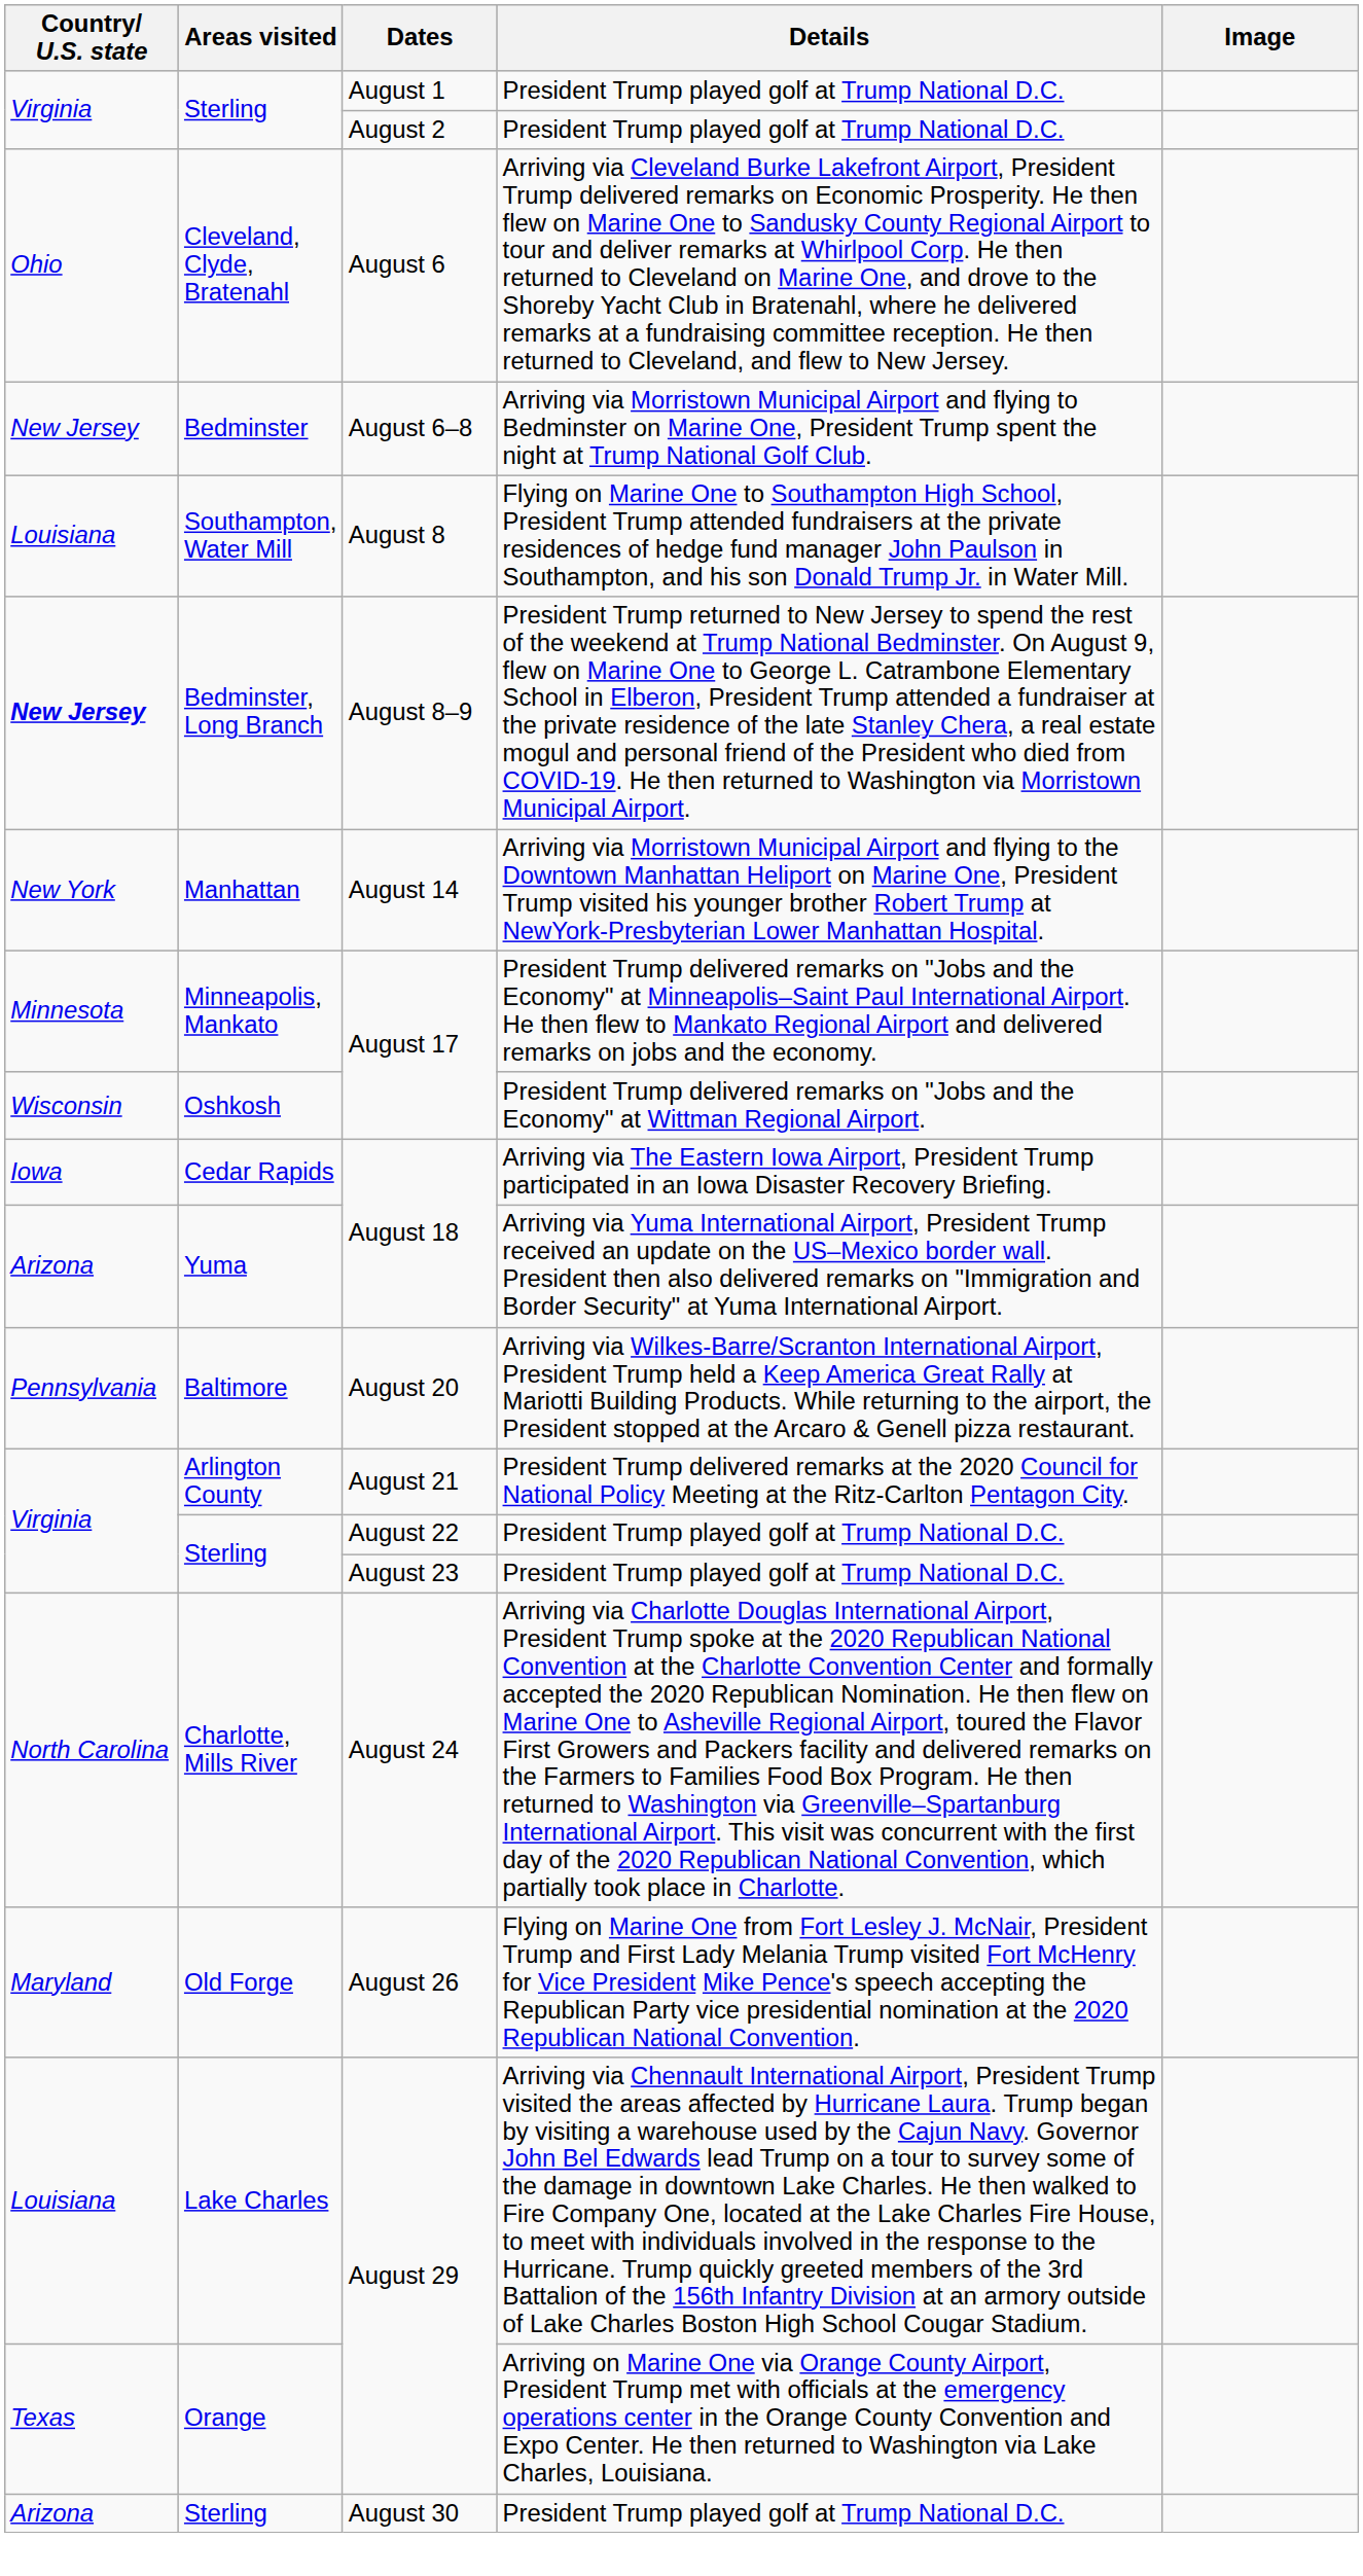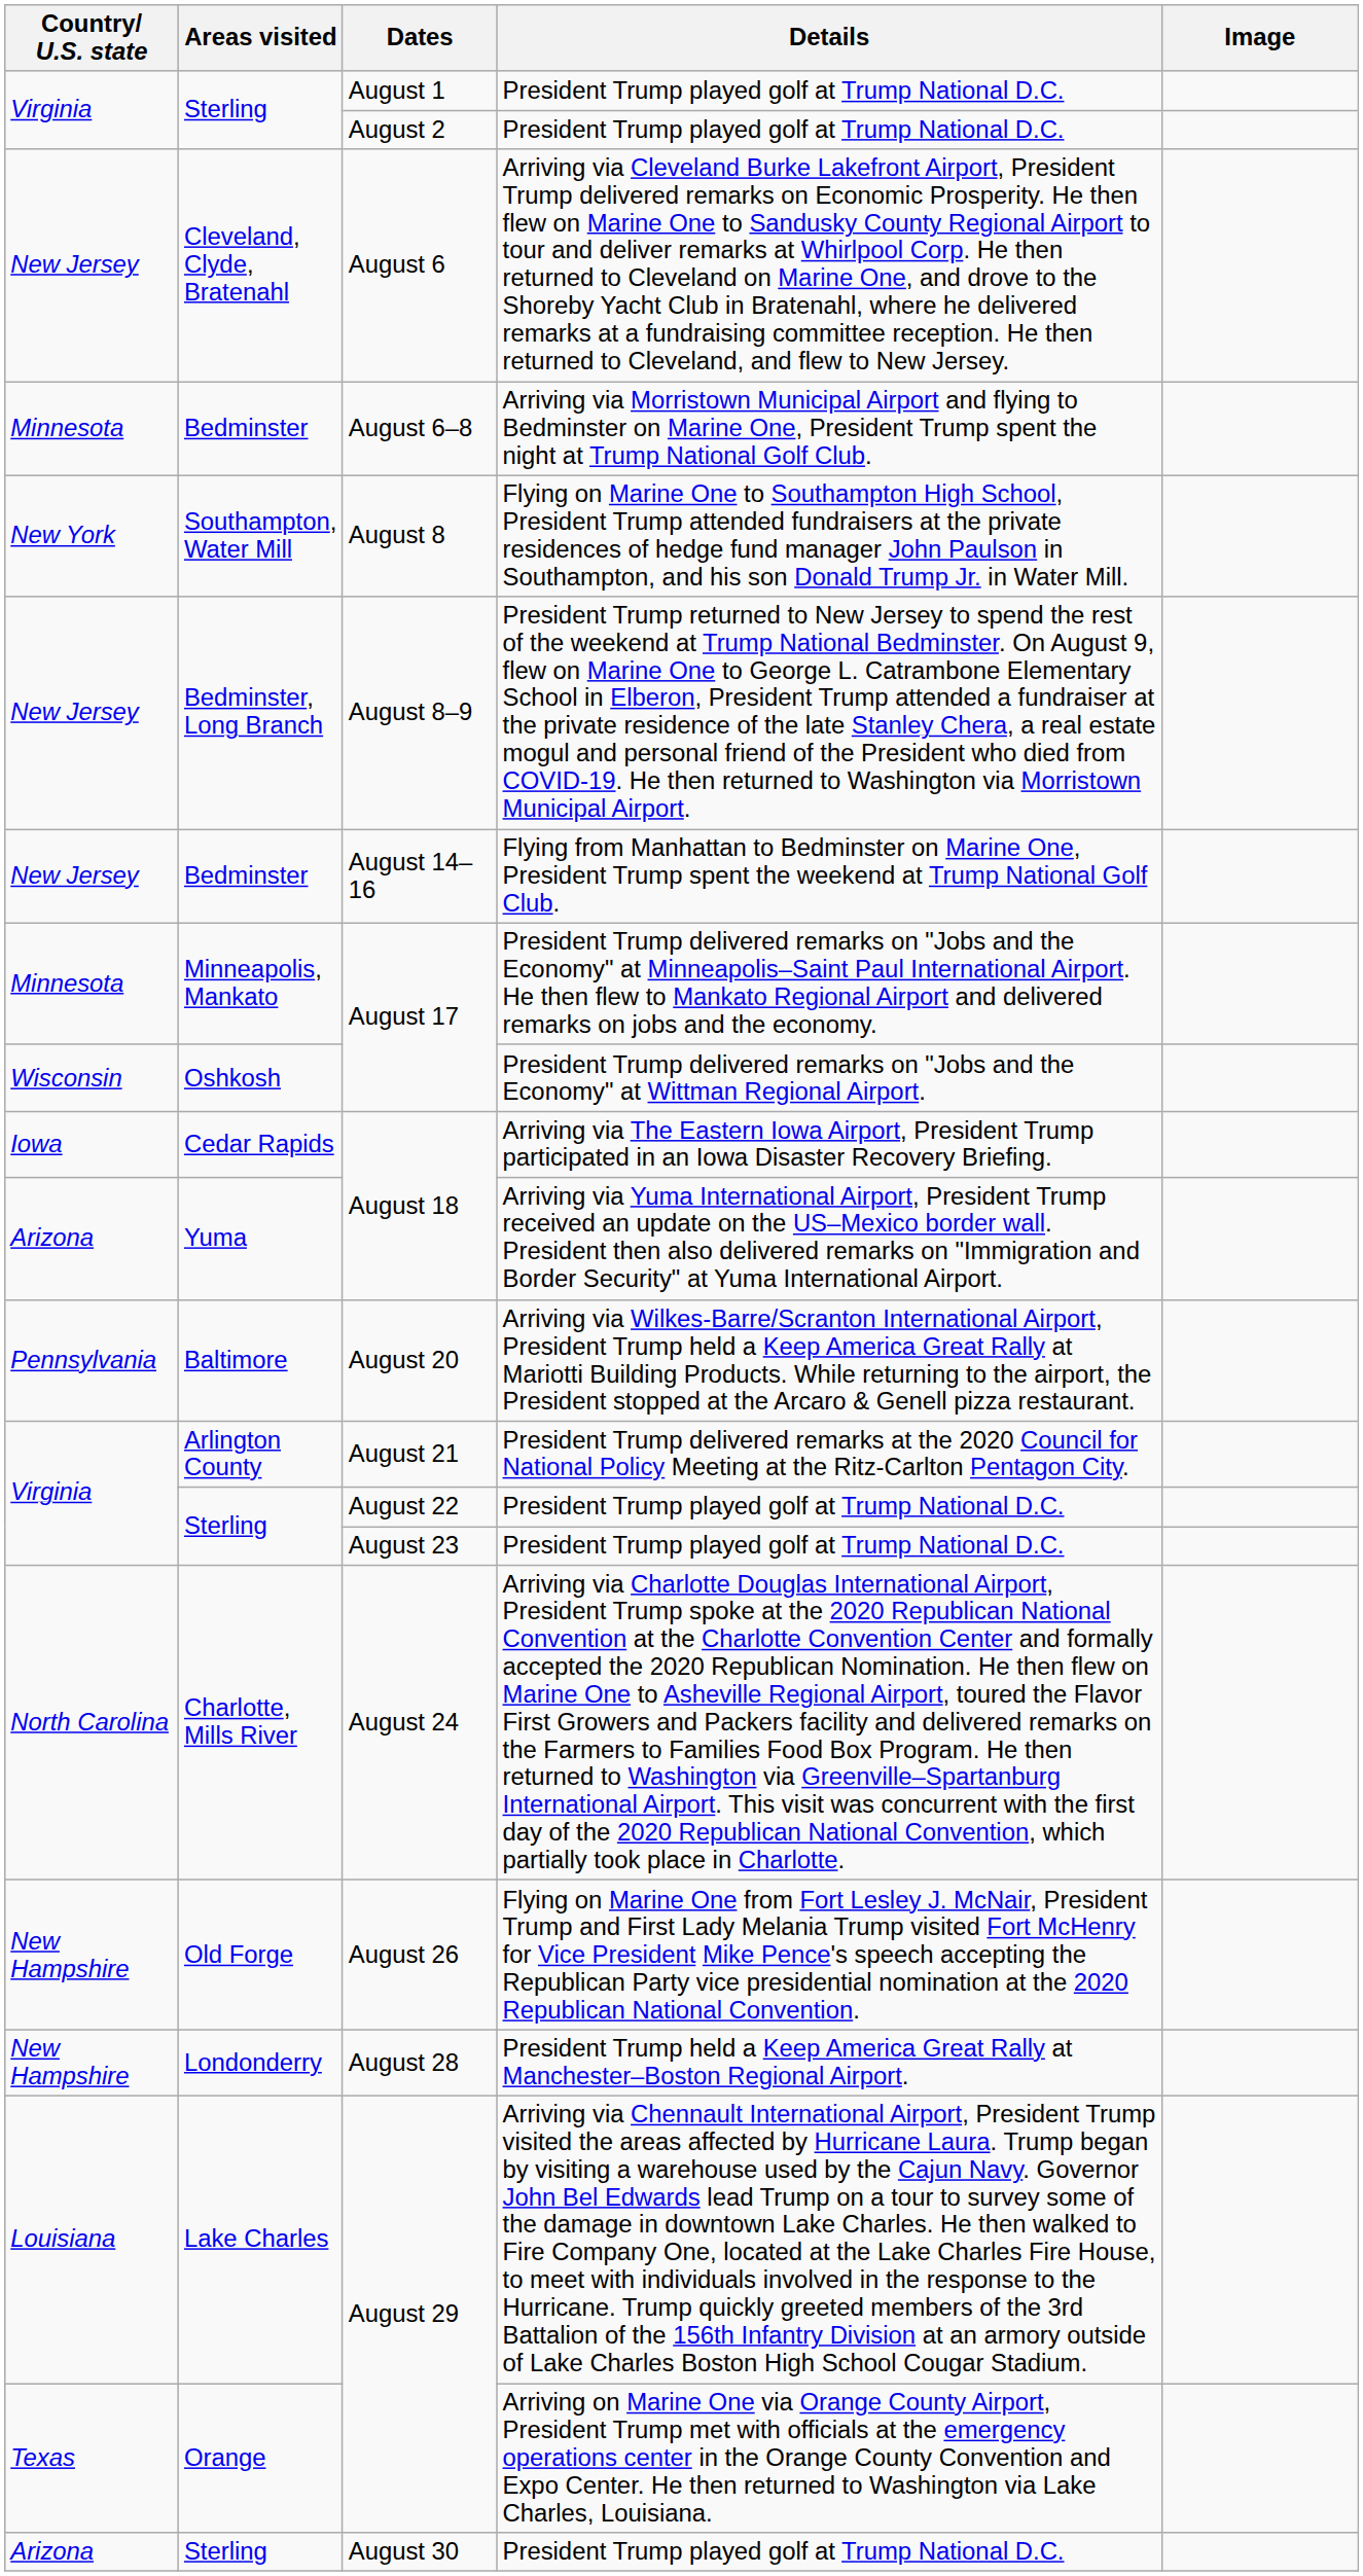 <table class="wikitable" style="margin: 1em auto 1em auto">
 <tr>
 <th width="110">Country/<br><em>U.S. state</em></th>
 <th width="100">Areas visited</th>
 <th width="110">Dates</th>
 <th width="550">Details</th>
 <th width="150">Image</th>
 </tr>
 <tr>
 <td rowspan="2"> <em><a href='#'>Virginia</a></em></td>
 <td rowspan="2"><a href='#'>Sterling</a></td>
 <td>August 1</td>
 <td>President Trump played golf at <a href='#'>Trump National D.C.</a></td>
 <td></td>
 </tr>
 <tr>
 <td>August 2</td>
 <td>President Trump played golf at <a href='#'>Trump National D.C.</a></td>
 <td></td>
 </tr>
 <tr>
-<td> <em><a href='#'>Ohio</a></em></td>
+<td> <em><a href='#'>New Jersey</a></em></td>
 <td><a href='#'>Cleveland</a>, <a href='#'>Clyde</a>, <a href='#'>Bratenahl</a></td>
 <td>August 6</td>
 <td>Arriving via <a href='#'>Cleveland Burke Lakefront Airport</a>, President Trump delivered remarks on Economic Prosperity. He then flew on <a href='#'>Marine One</a> to <a href='#'>Sandusky County Regional Airport</a> to tour and deliver remarks at <a href='#'>Whirlpool Corp</a>. He then returned to Cleveland on <a href='#'>Marine One</a>, and drove to the Shoreby Yacht Club in Bratenahl, where he delivered remarks at a fundraising committee reception. He then returned to Cleveland, and flew to New Jersey.</td>
 <td></td>
 </tr>
 <tr>
-<td> <em><a href='#'>New Jersey</a></em></td>
+<td> <em><a href='#'>Minnesota</a></em></td>
 <td><a href='#'>Bedminster</a></td>
 <td>August 6–8</td>
 <td>Arriving via <a href='#'>Morristown Municipal Airport</a> and flying to Bedminster on <a href='#'>Marine One</a>, President Trump spent the night at <a href='#'>Trump National Golf Club</a>.</td>
 <td></td>
 </tr>
 <tr>
-<td> <em><a href='#'>Louisiana</a></em></td>
+<td> <em><a href='#'>New York</a></em></td>
 <td><a href='#'>Southampton</a>, <a href='#'>Water Mill</a></td>
 <td>August 8</td>
 <td>Flying on <a href='#'>Marine One</a> to <a href='#'>Southampton High School</a>, President Trump attended fundraisers at the private residences of hedge fund manager <a href='#'>John Paulson</a> in Southampton, and his son <a href='#'>Donald Trump Jr.</a> in Water Mill.</td>
 <td></td>
 </tr>
 <tr>
-<td><strong> <em><a href='#'>New Jersey</a></em></strong></td>
+<td> <em><a href='#'>New Jersey</a></em></td>
 <td><a href='#'>Bedminster</a>, <a href='#'>Long Branch</a></td>
 <td>August 8–9</td>
 <td>President Trump returned to New Jersey to spend the rest of the weekend at <a href='#'>Trump National Bedminster</a>. On August 9, flew on <a href='#'>Marine One</a> to George L. Catrambone Elementary School in <a href='#'>Elberon</a>, President Trump attended a fundraiser at the private residence of the late <a href='#'>Stanley Chera</a>, a real estate mogul and personal friend of the President who died from <a href='#'>COVID-19</a>. He then returned to Washington via <a href='#'>Morristown Municipal Airport</a>.</td>
 <td></td>
 </tr>
 <tr>
-<td> <em><a href='#'>New York</a></em></td>
-<td><a href='#'>Manhattan</a></td>
-<td>August 14</td>
-<td>Arriving via <a href='#'>Morristown Municipal Airport</a> and flying to the <a href='#'>Downtown Manhattan Heliport</a> on <a href='#'>Marine One</a>, President Trump visited his younger brother <a href='#'>Robert Trump</a> at <a href='#'>NewYork-Presbyterian Lower Manhattan Hospital</a>.</td>
+<td> <em><a href='#'>New Jersey</a></em></td>
+<td><a href='#'>Bedminster</a></td>
+<td>August 14–16</td>
+<td>Flying from Manhattan to Bedminster on <a href='#'>Marine One</a>, President Trump spent the weekend at <a href='#'>Trump National Golf Club</a>.</td>
 <td></td>
 </tr>
 <tr>
 <td> <em><a href='#'>Minnesota</a></em></td>
 <td><a href='#'>Minneapolis</a>, <a href='#'>Mankato</a></td>
 <td rowspan=2>August 17</td>
 <td>President Trump delivered remarks on "Jobs and the Economy" at <a href='#'>Minneapolis–Saint Paul International Airport</a>. He then flew to <a href='#'>Mankato Regional Airport</a> and delivered remarks on jobs and the economy.</td>
 <td></td>
 </tr>
 <tr>
 <td> <em><a href='#'>Wisconsin</a></em></td>
 <td><a href='#'>Oshkosh</a></td>
 <td>President Trump delivered remarks on "Jobs and the Economy" at <a href='#'>Wittman Regional Airport</a>.</td>
 <td></td>
 </tr>
 <tr>
 <td> <em><a href='#'>Iowa</a></em></td>
 <td><a href='#'>Cedar Rapids</a></td>
 <td rowspan=2>August 18</td>
 <td>Arriving via <a href='#'>The Eastern Iowa Airport</a>, President Trump participated in an Iowa Disaster Recovery Briefing.</td>
 <td></td>
 </tr>
 <tr>
 <td> <em><a href='#'>Arizona</a></em></td>
 <td><a href='#'>Yuma</a></td>
 <td>Arriving via <a href='#'>Yuma International Airport</a>, President Trump received an update on the <a href='#'>US–Mexico border wall</a>. President then also delivered remarks on "Immigration and Border Security" at Yuma International Airport.</td>
 <td></td>
 </tr>
 <tr>
 <td> <em><a href='#'>Pennsylvania</a></em></td>
 <td><a href='#'>Baltimore</a></td>
 <td>August 20</td>
 <td>Arriving via <a href='#'>Wilkes-Barre/Scranton International Airport</a>, President Trump held a <a href='#'>Keep America Great Rally</a> at Mariotti Building Products. While returning to the airport, the President stopped at the Arcaro & Genell pizza restaurant.</td>
 <td></td>
 </tr>
 <tr>
 <td rowspan="3"> <em><a href='#'>Virginia</a></em></td>
 <td><a href='#'>Arlington County</a></td>
 <td>August 21</td>
 <td>President Trump delivered remarks at the 2020 <a href='#'>Council for National Policy</a> Meeting at the Ritz-Carlton <a href='#'>Pentagon City</a>.</td>
 <td></td>
 </tr>
 <tr>
 <td rowspan="2"><a href='#'>Sterling</a></td>
 <td>August 22</td>
 <td>President Trump played golf at <a href='#'>Trump National D.C.</a></td>
 <td></td>
 </tr>
 <tr>
 <td>August 23</td>
 <td>President Trump played golf at <a href='#'>Trump National D.C.</a></td>
 <td></td>
 </tr>
 <tr>
 <td> <em><a href='#'>North Carolina</a></em></td>
 <td><a href='#'>Charlotte</a>, <a href='#'>Mills River</a></td>
 <td>August 24</td>
 <td>Arriving via <a href='#'>Charlotte Douglas International Airport</a>, President Trump spoke at the <a href='#'>2020 Republican National Convention</a> at the <a href='#'>Charlotte Convention Center</a> and formally accepted the 2020 Republican Nomination. He then flew on <a href='#'>Marine One</a> to <a href='#'>Asheville Regional Airport</a>, toured the Flavor First Growers and Packers facility and delivered remarks on the Farmers to Families Food Box Program. He then returned to <a href='#'>Washington</a> via <a href='#'>Greenville–Spartanburg International Airport</a>. This visit was concurrent with the first day of the <a href='#'>2020 Republican National Convention</a>, which partially took place in <a href='#'>Charlotte</a>.</td>
 <td></td>
 </tr>
 <tr>
-<td> <em><a href='#'>Maryland</a></em></td>
+<td> <em><a href='#'>New Hampshire</a></em></td>
 <td><a href='#'>Old Forge</a></td>
 <td>August 26</td>
 <td>Flying on <a href='#'>Marine One</a> from <a href='#'>Fort Lesley J. McNair</a>, President Trump and First Lady Melania Trump visited <a href='#'>Fort McHenry</a> for <a href='#'>Vice President</a> <a href='#'>Mike Pence</a>'s speech accepting the Republican Party vice presidential nomination at the <a href='#'>2020 Republican National Convention</a>.</td>
+<td></td>
+</tr>
+<tr>
+<td> <em><a href='#'>New Hampshire</a></em></td>
+<td><a href='#'>Londonderry</a></td>
+<td>August 28</td>
+<td>President Trump held a <a href='#'>Keep America Great Rally</a> at <a href='#'>Manchester–Boston Regional Airport</a>.</td>
 <td></td>
 </tr>
 <tr>
 <td> <em><a href='#'>Louisiana</a></em></td>
 <td><a href='#'>Lake Charles</a></td>
 <td rowspan=2>August 29</td>
 <td>Arriving via <a href='#'>Chennault International Airport</a>, President Trump visited the areas affected by <a href='#'>Hurricane Laura</a>. Trump began by visiting a warehouse used by the <a href='#'>Cajun Navy</a>. Governor <a href='#'>John Bel Edwards</a> lead Trump on a tour to survey some of the damage in downtown Lake Charles. He then walked to Fire Company One, located at the Lake Charles Fire House, to meet with individuals involved in the response to the Hurricane. Trump quickly greeted members of the 3rd Battalion of the <a href='#'>156th Infantry Division</a> at an armory outside of Lake Charles Boston High School Cougar Stadium.</td>
 <td></td>
 </tr>
 <tr>
 <td> <em><a href='#'>Texas</a></em></td>
 <td><a href='#'>Orange</a></td>
 <td>Arriving on <a href='#'>Marine One</a> via <a href='#'>Orange County Airport</a>, President Trump met with officials at the <a href='#'>emergency operations center</a> in the Orange County Convention and Expo Center. He then returned to Washington via Lake Charles, Louisiana.</td>
 <td></td>
 </tr>
 <tr>
 <td> <em><a href='#'>Arizona</a></em></td>
 <td><a href='#'>Sterling</a></td>
 <td>August 30</td>
 <td>President Trump played golf at <a href='#'>Trump National D.C.</a></td>
 <td></td>
 </tr>
 </table>
